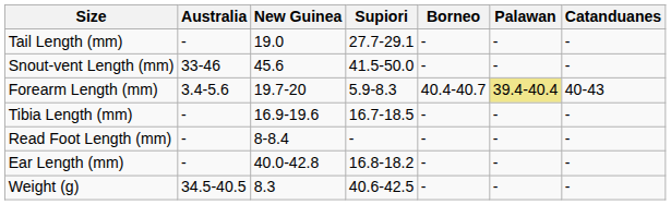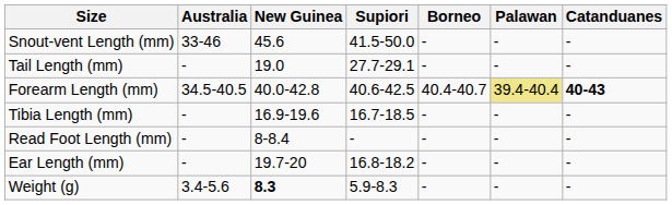 <table class="wikitable">
 <tr>
 <th>Size</th>
 <th>Australia</th>
 <th>New Guinea</th>
 <th>Supiori</th>
 <th>Borneo</th>
 <th>Palawan</th>
 <th>Catanduanes</th>
 </tr>
 <tr>
+<td>Snout-vent Length (mm)</td>
+<td>33-46</td>
+<td>45.6</td>
+<td>41.5-50.0</td>
+<td>-</td>
+<td>-</td>
+<td>-</td>
+</tr>
+<tr>
 <td>Tail Length (mm)</td>
 <td>-</td>
 <td>19.0</td>
 <td>27.7-29.1</td>
 <td>-</td>
 <td>-</td>
 <td>-</td>
 </tr>
 <tr>
-<td>Snout-vent Length (mm)</td>
-<td>33-46</td>
-<td>45.6</td>
-<td>41.5-50.0</td>
-<td>-</td>
-<td>-</td>
-<td>-</td>
-</tr>
-<tr>
 <td>Forearm Length (mm)</td>
-<td>3.4-5.6</td>
-<td>19.7-20</td>
-<td>5.9-8.3</td>
+<td>34.5-40.5</td>
+<td>40.0-42.8</td>
+<td>40.6-42.5</td>
 <td>40.4-40.7</td>
 <td style="background: khaki;">39.4-40.4</td>
-<td>40-43</td>
+<td><strong>40-43</strong></td>
 </tr>
 <tr>
 <td>Tibia Length (mm)</td>
 <td>-</td>
 <td>16.9-19.6</td>
 <td>16.7-18.5</td>
 <td>-</td>
 <td>-</td>
 <td>-</td>
 </tr>
 <tr>
 <td>Read Foot Length (mm)</td>
 <td>-</td>
 <td>8-8.4</td>
 <td>-</td>
 <td>-</td>
 <td>-</td>
 <td>-</td>
 </tr>
 <tr>
 <td>Ear Length (mm)</td>
 <td>-</td>
-<td>40.0-42.8</td>
+<td>19.7-20</td>
 <td>16.8-18.2</td>
 <td>-</td>
 <td>-</td>
 <td>-</td>
 </tr>
 <tr>
 <td>Weight (g)</td>
-<td>34.5-40.5</td>
-<td>8.3</td>
-<td>40.6-42.5</td>
+<td>3.4-5.6</td>
+<td><strong>8.3</strong></td>
+<td>5.9-8.3</td>
 <td>-</td>
 <td>-</td>
 <td>-</td>
 </tr>
 </table>
